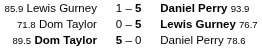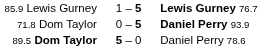 <table style="text-align:center">
 <tr>
 <th width=233></th>
 <th width=80></th>
 <th width=233></th>
 </tr>
 <tr>
 <td align=right><small>85.9</small> Lewis Gurney </td>
 <td>1 – <strong>5</strong></td>
-<td align=left> <strong>Daniel Perry</strong> <small>93.9</small></td>
+<td align=left> <strong>Lewis Gurney</strong> <small>76.7</small></td>
 </tr>
 <tr>
 <td align=right><small>71.8</small> Dom Taylor  </td>
 <td>0 – <strong>5</strong></td>
-<td align=left> <strong>Lewis Gurney</strong> <small>76.7</small></td>
+<td align=left> <strong>Daniel Perry</strong> <small>93.9</small></td>
 </tr>
 <tr>
 <td align=right><small>89.5</small> <strong>Dom Taylor</strong> </td>
 <td><strong>5</strong> – 0</td>
 <td align=left> Daniel Perry <small>78.6</small></td>
 </tr>
 </table>
